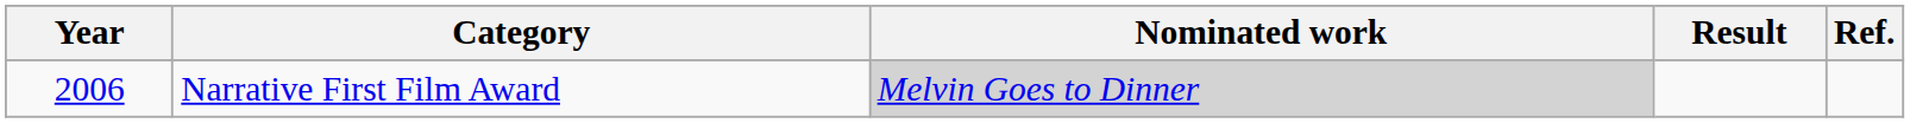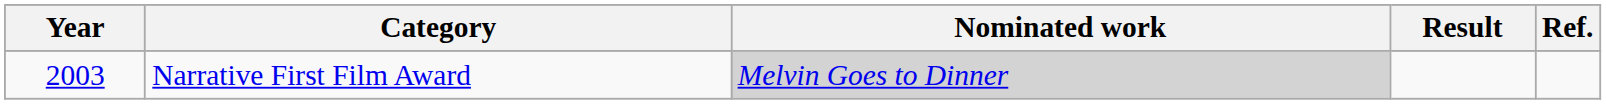 <table class=wikitable>
 <tr>
 <th scope="col" style="width:5em;">Year</th>
 <th scope="col" style="width:24em;">Category</th>
 <th scope="col" style="width:27em;">Nominated work</th>
 <th scope="col" style="width:5em;">Result</th>
 <th>Ref.</th>
 </tr>
 <tr>
-<td style="text-align:center;"><a href='#'>2006</a></td>
+<td style="text-align:center;"><a href='#'>2003</a></td>
 <td><a href='#'>Narrative First Film Award</a></td>
 <td style="background: lightgrey;"><em><a href='#'>Melvin Goes to Dinner</a></em></td>
 <td></td>
 <td style="text-align:center;"></td>
 </tr>
 </table>
